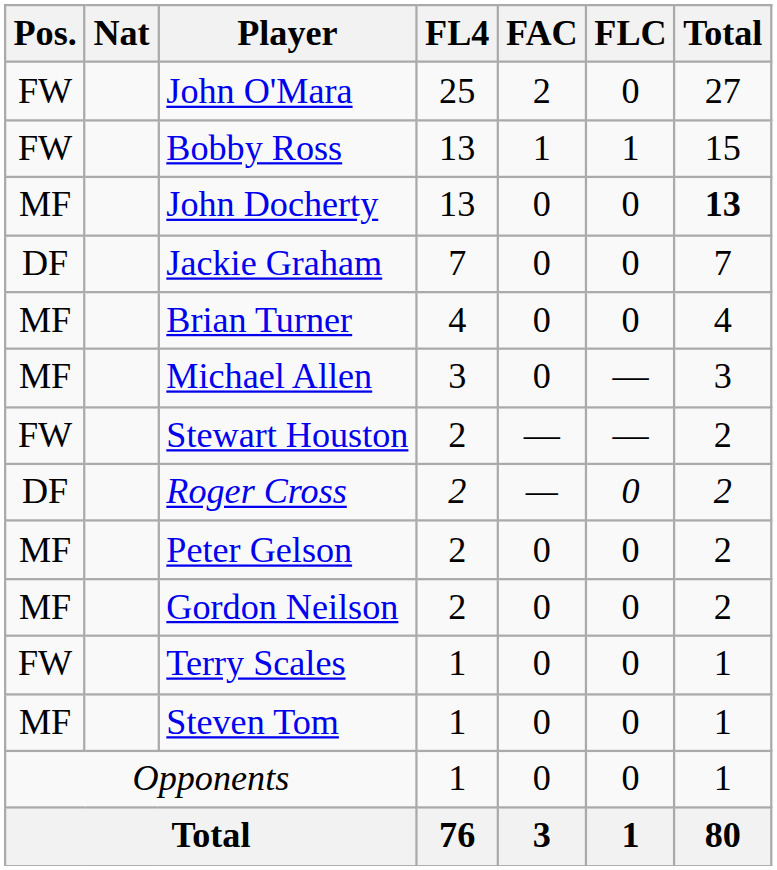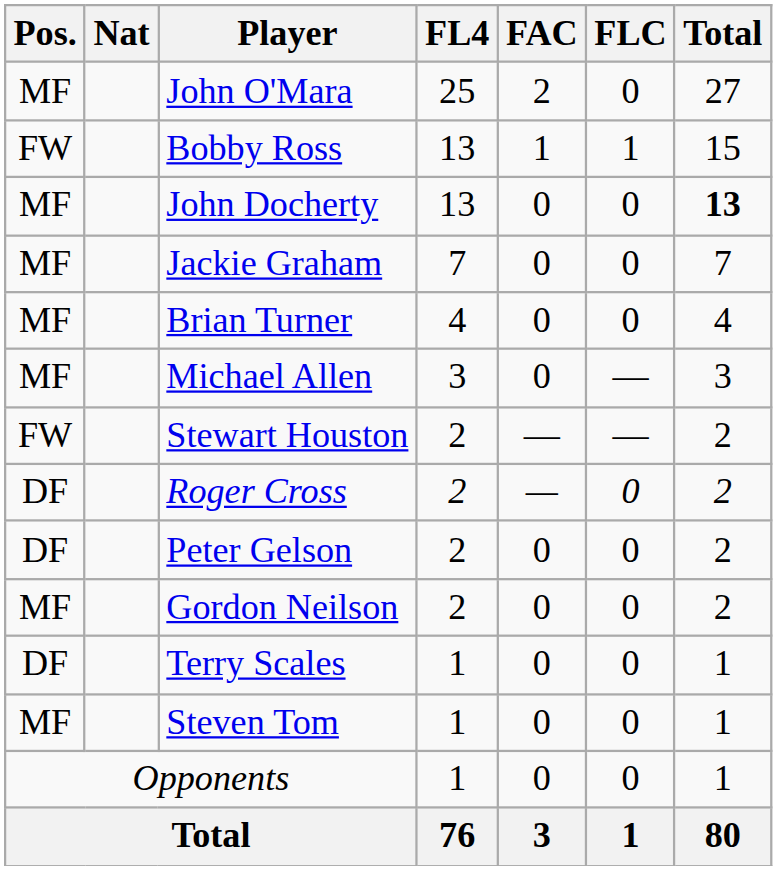 <table class="wikitable"  style="text-align:center; border:1px #aaa solid;">
 <tr>
 <th>Pos.</th>
 <th>Nat</th>
 <th>Player</th>
 <th>FL4</th>
 <th>FAC</th>
 <th>FLC</th>
 <th>Total</th>
 </tr>
 <tr>
-<td>FW</td>
+<td>MF</td>
 <td></td>
 <td style="text-align:left;"><a href='#'>John O'Mara</a></td>
 <td>25</td>
 <td>2</td>
 <td>0</td>
 <td>27</td>
 </tr>
 <tr>
 <td>FW</td>
 <td></td>
 <td style="text-align:left;"><a href='#'>Bobby Ross</a></td>
 <td>13</td>
 <td>1</td>
 <td>1</td>
 <td>15</td>
 </tr>
 <tr>
 <td>MF</td>
 <td></td>
 <td style="text-align:left;"><a href='#'>John Docherty</a></td>
 <td>13</td>
 <td>0</td>
 <td>0</td>
 <td><strong>13</strong></td>
 </tr>
 <tr>
-<td>DF</td>
+<td>MF</td>
 <td></td>
 <td style="text-align:left;"><a href='#'>Jackie Graham</a></td>
 <td>7</td>
 <td>0</td>
 <td>0</td>
 <td>7</td>
 </tr>
 <tr>
 <td>MF</td>
 <td></td>
 <td style="text-align:left;"><a href='#'>Brian Turner</a></td>
 <td>4</td>
 <td>0</td>
 <td>0</td>
 <td>4</td>
 </tr>
 <tr>
 <td>MF</td>
 <td></td>
 <td style="text-align:left;"><a href='#'>Michael Allen</a></td>
 <td>3</td>
 <td>0</td>
 <td>—</td>
 <td>3</td>
 </tr>
 <tr>
 <td>FW</td>
 <td></td>
 <td style="text-align:left;"><a href='#'>Stewart Houston</a></td>
 <td>2</td>
 <td>—</td>
 <td>—</td>
 <td>2</td>
 </tr>
 <tr>
 <td>DF</td>
 <td><em></em></td>
 <td style="text-align:left;"><a href='#'><em>Roger Cross</em></a></td>
 <td><em>2</em></td>
 <td><em>—</em></td>
 <td><em>0</em></td>
 <td><em>2</em></td>
 </tr>
 <tr>
-<td>MF</td>
+<td>DF</td>
 <td></td>
 <td style="text-align:left;"><a href='#'>Peter Gelson</a></td>
 <td>2</td>
 <td>0</td>
 <td>0</td>
 <td>2</td>
 </tr>
 <tr>
 <td>MF</td>
 <td></td>
 <td style="text-align:left;"><a href='#'>Gordon Neilson</a></td>
 <td>2</td>
 <td>0</td>
 <td>0</td>
 <td>2</td>
 </tr>
 <tr>
-<td>FW</td>
+<td>DF</td>
 <td></td>
 <td style="text-align:left;"><a href='#'>Terry Scales</a></td>
 <td>1</td>
 <td>0</td>
 <td>0</td>
 <td>1</td>
 </tr>
 <tr>
 <td>MF</td>
 <td></td>
 <td style="text-align:left;"><a href='#'>Steven Tom</a></td>
 <td>1</td>
 <td>0</td>
 <td>0</td>
 <td>1</td>
 </tr>
 <tr>
 <td colspan="3"><em>Opponents</em></td>
 <td>1</td>
 <td>0</td>
 <td>0</td>
 <td>1</td>
 </tr>
 <tr>
 <th colspan="3">Total</th>
 <th>76</th>
 <th>3</th>
 <th>1</th>
 <th>80</th>
 </tr>
 </table>
